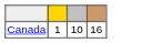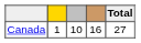 <table border="1" cellpadding="2" cellspacing="0">
 <tr bgcolor="#efefef">
 <th></th>
 <th bgcolor="gold">      </th>
 <th bgcolor="silver">      </th>
 <th bgcolor="CC9966">      </th>
+<th><strong>Total </strong></th>
 </tr>
 <tr align="center">
 <td> <a href='#'>Canada</a></td>
 <td>1</td>
 <td>10</td>
 <td>16</td>
+<td>27</td>
 </tr>
 </table>
